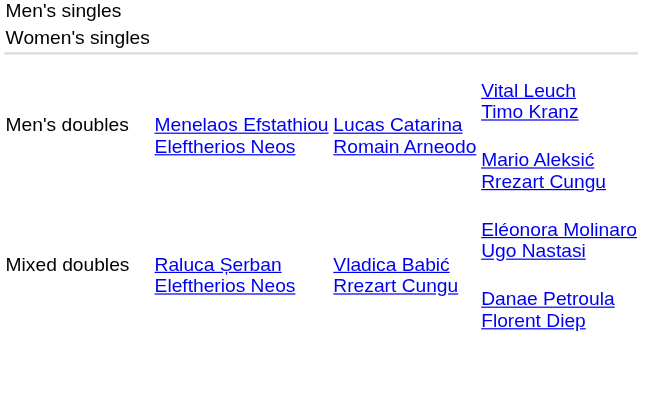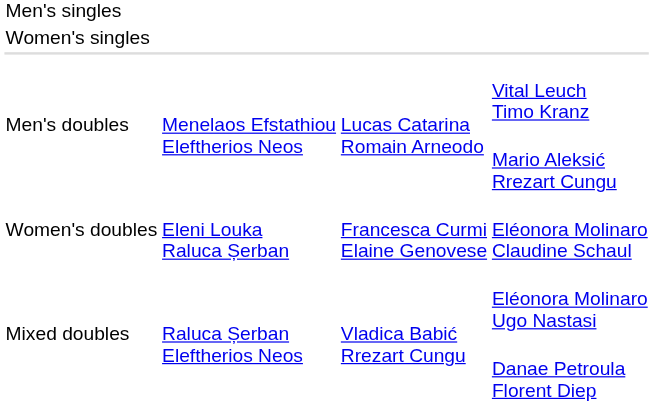 <table>
 <tr>
 <td rowspan=2>Men's singles</td>
 <td rowspan=2></td>
 <td rowspan=2></td>
 <td></td>
 </tr>
 <tr>
 <td></td>
 </tr>
 <tr>
 <td rowspan=2>Women's singles</td>
 <td rowspan=2></td>
 <td rowspan=2></td>
 <td></td>
 </tr>
 <tr>
 <td></td>
 </tr>
 <tr bgcolor=#dddddd>
 <td colspan=4></td>
 </tr>
 <tr>
 <td rowspan=2>Men's doubles</td>
 <td rowspan=2><br><a href='#'>Menelaos Efstathiou</a><br><a href='#'>Eleftherios Neos</a></td>
 <td rowspan=2><br><a href='#'>Lucas Catarina</a><br><a href='#'>Romain Arneodo</a></td>
 <td><br><a href='#'>Vital Leuch</a><br><a href='#'>Timo Kranz</a></td>
 </tr>
 <tr>
 <td><br><a href='#'>Mario Aleksić</a><br><a href='#'>Rrezart Cungu</a></td>
 </tr>
 <tr>
+<td>Women's doubles</td>
+<td><br><a href='#'>Eleni Louka</a><br><a href='#'>Raluca Șerban</a></td>
+<td><br><a href='#'>Francesca Curmi</a><br><a href='#'>Elaine Genovese</a></td>
+<td><br><a href='#'>Eléonora Molinaro</a><br><a href='#'>Claudine Schaul</a></td>
+</tr>
+<tr>
 <td rowspan=2>Mixed doubles</td>
 <td rowspan=2><br><a href='#'>Raluca Șerban</a><br><a href='#'>Eleftherios Neos</a></td>
 <td rowspan=2><br><a href='#'>Vladica Babić</a><br><a href='#'>Rrezart Cungu</a></td>
 <td><br><a href='#'>Eléonora Molinaro</a><br><a href='#'>Ugo Nastasi</a></td>
 </tr>
 <tr>
 <td><br><a href='#'>Danae Petroula</a><br><a href='#'>Florent Diep</a></td>
 </tr>
 </table>
